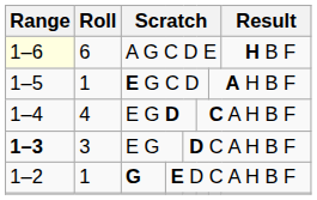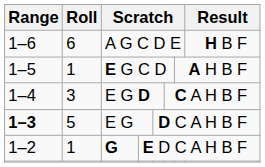 <table class="wikitable">
 <tr>
 <th>Range</th>
 <th>Roll</th>
 <th colspan="5">Scratch</th>
 <th colspan="1">Result</th>
 </tr>
 <tr>
-<td style="background: lightyellow;">1–6</td>
+<td>1–6</td>
 <td>6</td>
 <td colspan="5">A G C D E</td>
 <td colspan="1" align="right"><strong>H</strong> B F  </td>
 </tr>
 <tr>
 <td>1–5</td>
 <td>1</td>
 <td colspan="4"><strong>E</strong> G C D</td>
 <td colspan="2" align="right"><strong>A</strong> H B F  </td>
 </tr>
 <tr>
 <td>1–4</td>
-<td>4</td>
+<td>3</td>
 <td colspan="3">E G <strong>D</strong></td>
 <td colspan="3" align="right"><strong>C</strong> A H B F  </td>
 </tr>
 <tr>
 <td><strong>1–3</strong></td>
-<td>3</td>
+<td>5</td>
 <td colspan="2">E G</td>
 <td colspan="4" align="right"><strong>D</strong> C A H B F  </td>
 </tr>
 <tr>
 <td>1–2</td>
 <td>1</td>
 <td colspan="1"><strong>G</strong></td>
 <td colspan="5" align="right"><strong>E</strong> D C A H B F  </td>
 </tr>
 <tr>
 <td style="padding-top:0;padding-bottom:0;" colspan="3"></td>
 <td style="padding-top:0;padding-bottom:0;"></td>
 <td style="padding-top:0;padding-bottom:0;"></td>
 <td style="padding-top:0;padding-bottom:0;"></td>
 <td style="padding-top:0;padding-bottom:0;"></td>
 </tr>
 </table>
